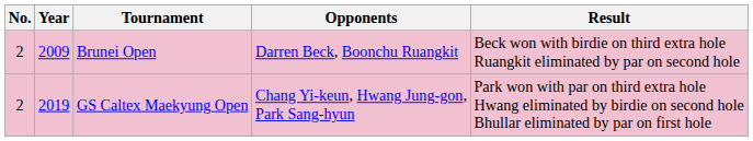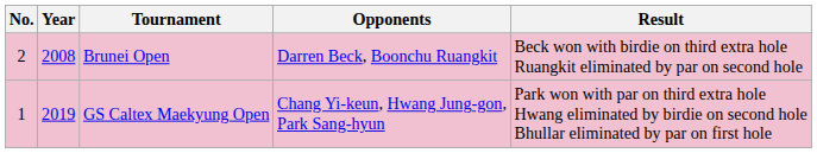 <table class="wikitable" style="font-size:95%;">
 <tr>
 <th>No.</th>
 <th>Year</th>
 <th>Tournament</th>
 <th>Opponents</th>
 <th>Result</th>
 </tr>
 <tr style="background:#F2C1D1;">
 <td align=center>2</td>
-<td><a href='#'>2009</a></td>
+<td><a href='#'>2008</a></td>
 <td><a href='#'>Brunei Open</a></td>
 <td> <a href='#'>Darren Beck</a>,  <a href='#'>Boonchu Ruangkit</a></td>
 <td>Beck won with birdie on third extra hole<br>Ruangkit eliminated by par on second hole</td>
 </tr>
 <tr style="background:#F2C1D1;">
-<td align=center>2</td>
+<td align=center>1</td>
 <td><a href='#'>2019</a></td>
 <td><a href='#'>GS Caltex Maekyung Open</a></td>
 <td> <a href='#'>Chang Yi-keun</a>,  <a href='#'>Hwang Jung-gon</a>,<br> <a href='#'>Park Sang-hyun</a></td>
 <td>Park won with par on third extra hole<br>Hwang eliminated by birdie on second hole<br>Bhullar eliminated by par on first hole</td>
 </tr>
 </table>
